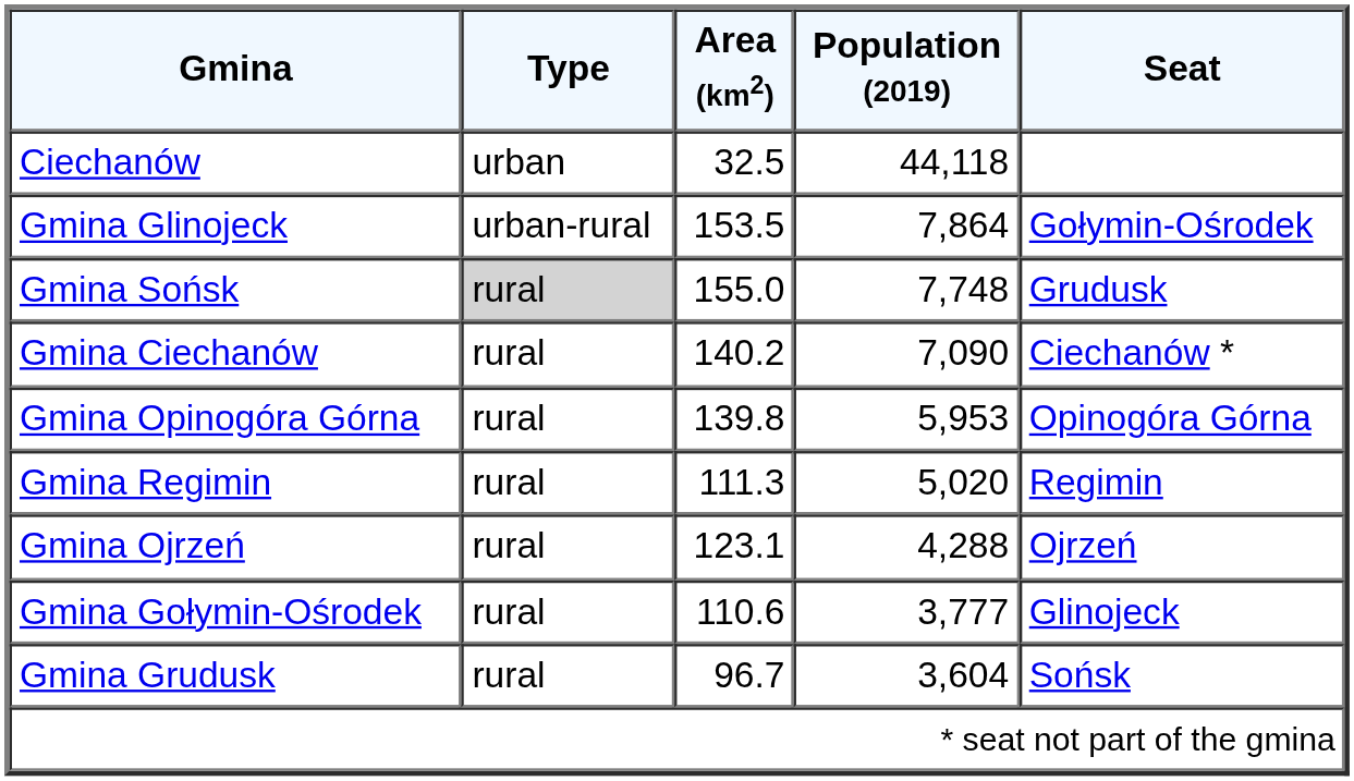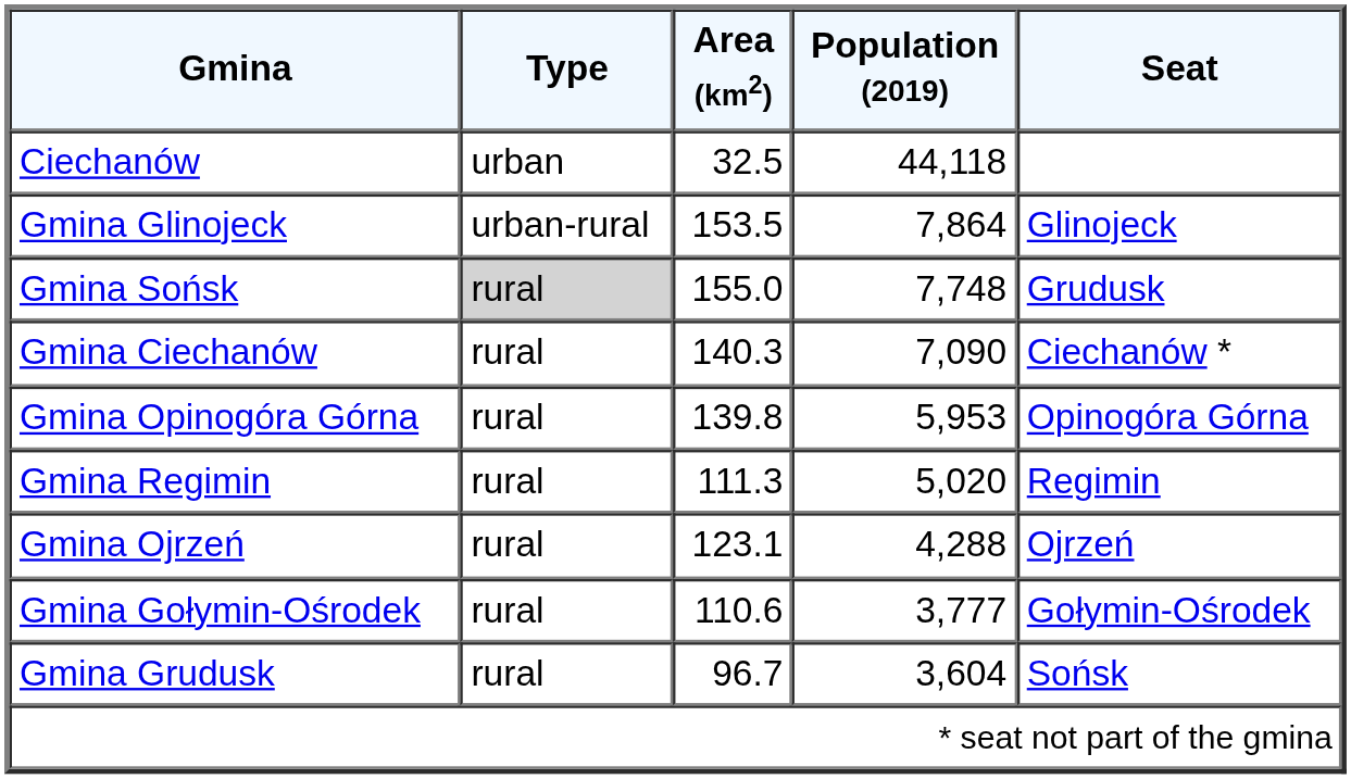 <table width="60%" border="2" cellpadding="3" cellspacing="0" style="font-size:90%;line-height:120%;">
 <tr bgcolor="F0F8FF">
 <td style="text-align:center;"><strong>Gmina</strong></td>
 <td style="text-align:center;"><strong>Type</strong></td>
 <td style="text-align:center;"><strong>Area<br><small>(km<sup>2</sup>)</small></strong></td>
 <td style="text-align:center;"><strong>Population<br><small>(2019)</small></strong></td>
 <td style="text-align:center;"><strong>Seat</strong></td>
 </tr>
 <tr>
 <td><a href='#'>Ciechanów</a></td>
 <td>urban</td>
 <td style="text-align:right;">32.5</td>
 <td style="text-align:right;">44,118</td>
 <td> </td>
 </tr>
 <tr>
 <td><a href='#'>Gmina Glinojeck</a></td>
 <td>urban-rural</td>
 <td style="text-align:right;">153.5</td>
 <td style="text-align:right;">7,864</td>
-<td><a href='#'>Gołymin-Ośrodek</a></td>
+<td><a href='#'>Glinojeck</a></td>
 </tr>
 <tr>
 <td><a href='#'>Gmina Sońsk</a></td>
 <td style="background: lightgrey;">rural</td>
 <td style="text-align:right;">155.0</td>
 <td style="text-align:right;">7,748</td>
 <td><a href='#'>Grudusk</a></td>
 </tr>
 <tr>
 <td><a href='#'>Gmina Ciechanów</a></td>
 <td>rural</td>
-<td style="text-align:right;">140.2</td>
+<td style="text-align:right;">140.3</td>
 <td style="text-align:right;">7,090</td>
 <td><a href='#'>Ciechanów</a> *</td>
 </tr>
 <tr>
 <td><a href='#'>Gmina Opinogóra Górna</a></td>
 <td>rural</td>
 <td style="text-align:right;">139.8</td>
 <td style="text-align:right;">5,953</td>
 <td><a href='#'>Opinogóra Górna</a></td>
 </tr>
 <tr>
 <td><a href='#'>Gmina Regimin</a></td>
 <td>rural</td>
 <td style="text-align:right;">111.3</td>
 <td style="text-align:right;">5,020</td>
 <td><a href='#'>Regimin</a></td>
 </tr>
 <tr>
 <td><a href='#'>Gmina Ojrzeń</a></td>
 <td>rural</td>
 <td style="text-align:right;">123.1</td>
 <td style="text-align:right;">4,288</td>
 <td><a href='#'>Ojrzeń</a></td>
 </tr>
 <tr>
 <td><a href='#'>Gmina Gołymin-Ośrodek</a></td>
 <td>rural</td>
 <td style="text-align:right;">110.6</td>
 <td style="text-align:right;">3,777</td>
-<td><a href='#'>Glinojeck</a></td>
+<td><a href='#'>Gołymin-Ośrodek</a></td>
 </tr>
 <tr>
 <td><a href='#'>Gmina Grudusk</a></td>
 <td>rural</td>
 <td style="text-align:right;">96.7</td>
 <td style="text-align:right;">3,604</td>
 <td><a href='#'>Sońsk</a></td>
 </tr>
 <tr>
 <td colspan=5 style="text-align:right;font-size:90%">* seat not part of the gmina</td>
 </tr>
 <tr>
 </tr>
 </table>
